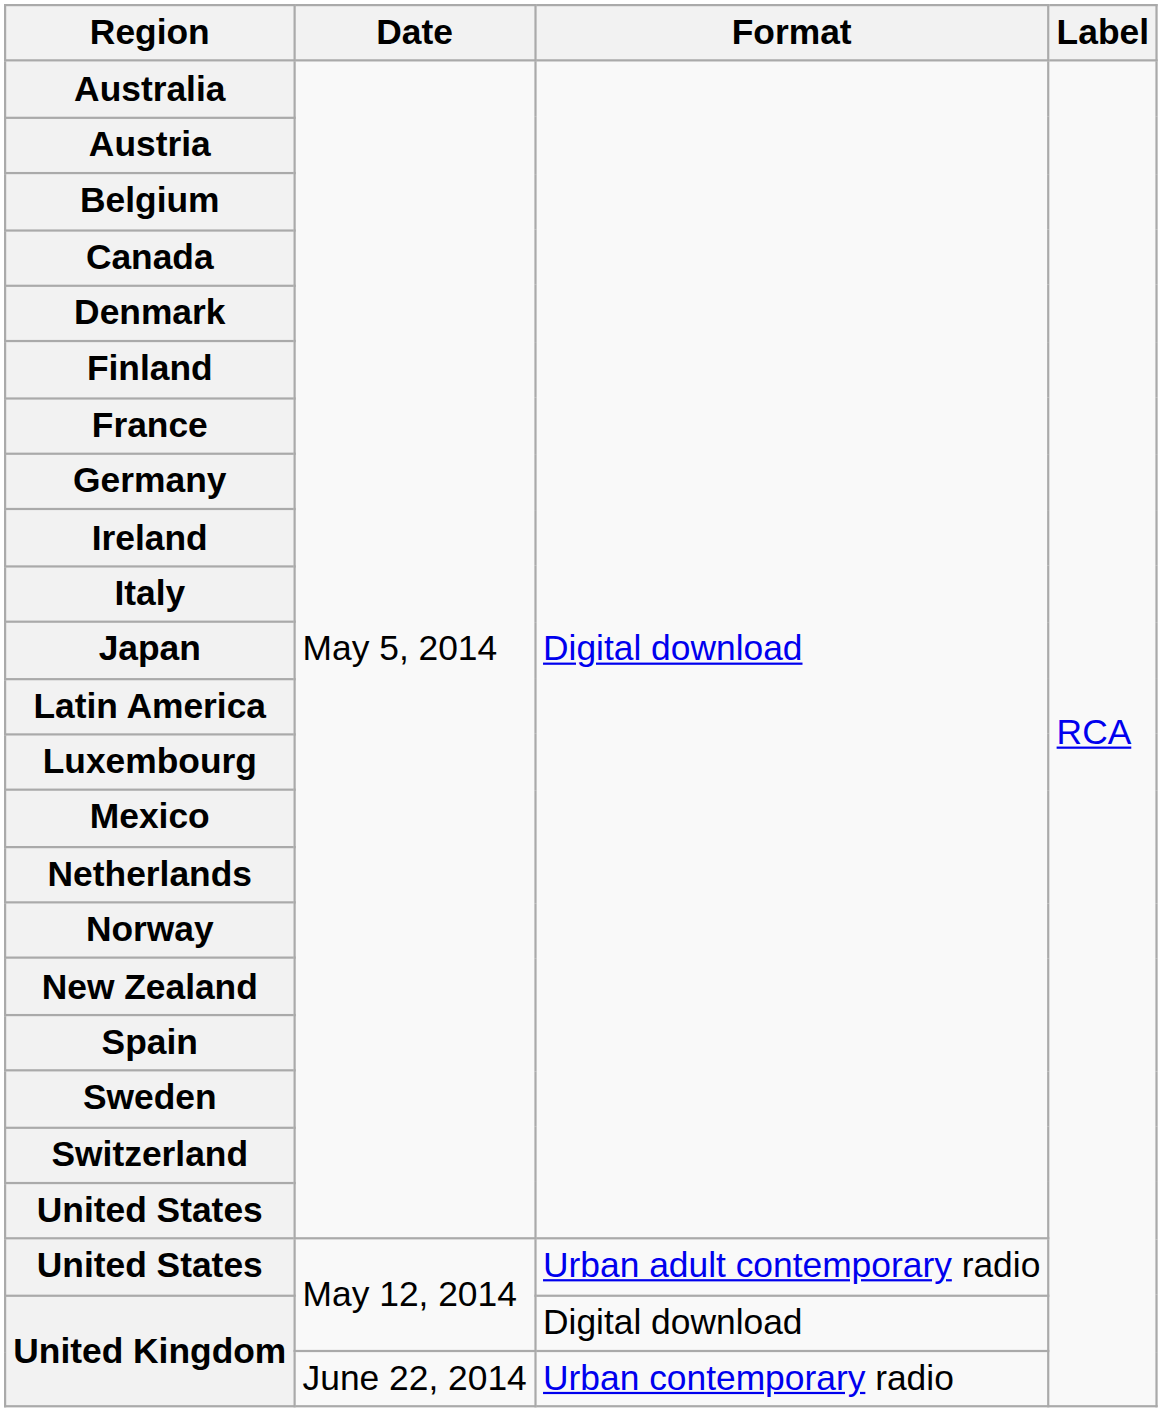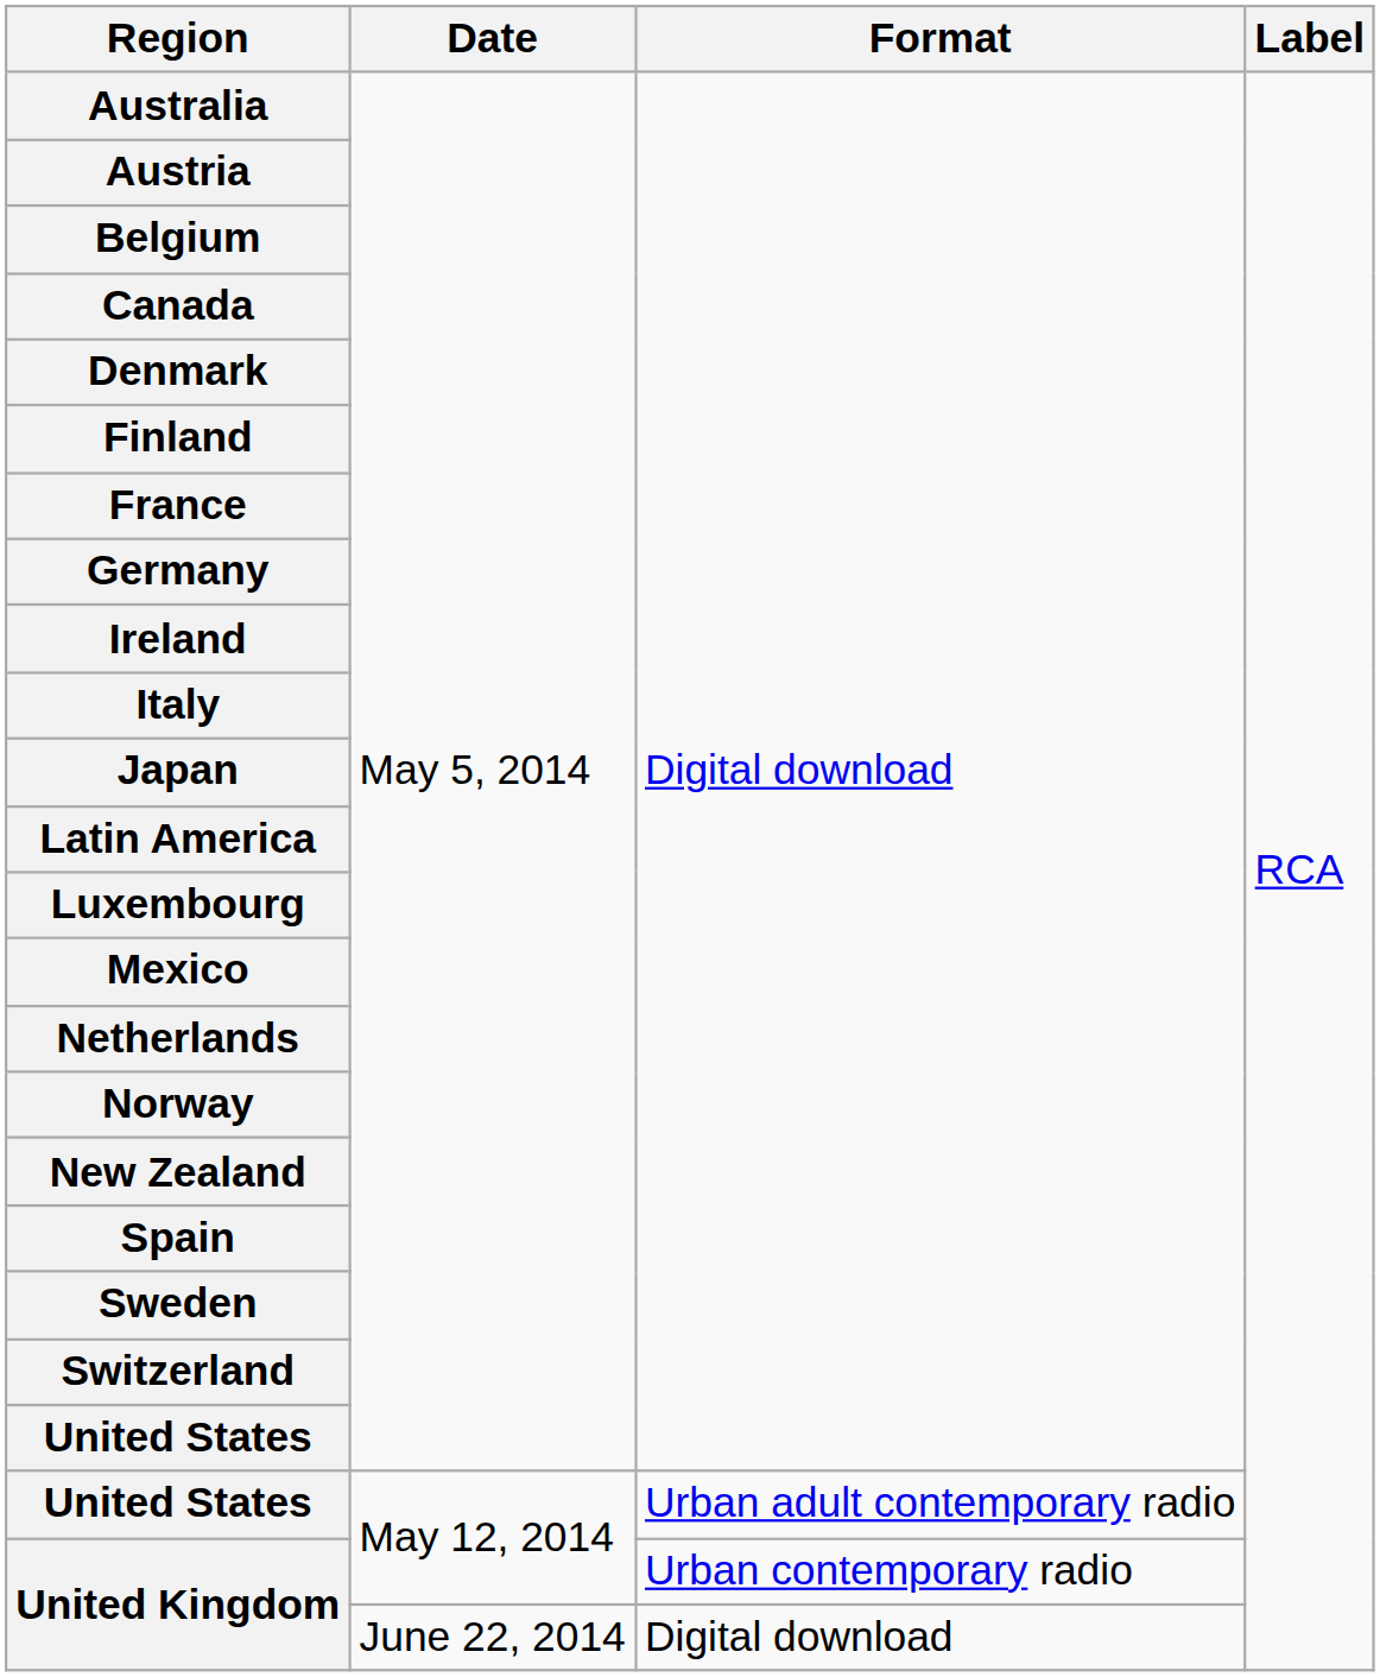 <table class="wikitable plainrowheaders">
 <tr>
 <th scope="col">Region</th>
 <th scope="col">Date</th>
 <th scope="col">Format</th>
 <th scope="col">Label</th>
 </tr>
 <tr>
 <th scope="row">Australia</th>
 <td rowspan=21>May 5, 2014</td>
 <td rowspan=21><a href='#'>Digital download</a></td>
 <td rowspan=24><a href='#'>RCA</a></td>
 </tr>
 <tr>
 <th scope="row">Austria</th>
 </tr>
 <tr>
 <th scope="row">Belgium</th>
 </tr>
 <tr>
 <th scope="row">Canada</th>
 </tr>
 <tr>
 <th scope="row">Denmark</th>
 </tr>
 <tr>
 <th scope="row">Finland</th>
 </tr>
 <tr>
 <th scope="row">France</th>
 </tr>
 <tr>
 <th scope="row">Germany</th>
 </tr>
 <tr>
 <th scope="row">Ireland</th>
 </tr>
 <tr>
 <th scope="row">Italy</th>
 </tr>
 <tr>
 <th scope="row">Japan</th>
 </tr>
 <tr>
 <th scope="row">Latin America</th>
 </tr>
 <tr>
 <th scope="row">Luxembourg</th>
 </tr>
 <tr>
 <th scope="row">Mexico</th>
 </tr>
 <tr>
 <th scope="row">Netherlands</th>
 </tr>
 <tr>
 <th scope="row">Norway</th>
 </tr>
 <tr>
 <th scope="row">New Zealand</th>
 </tr>
 <tr>
 <th scope="row">Spain</th>
 </tr>
 <tr>
 <th scope="row">Sweden</th>
 </tr>
 <tr>
 <th scope="row">Switzerland</th>
 </tr>
 <tr>
 <th scope="row">United States</th>
 </tr>
 <tr>
 <th scope="row">United States</th>
 <td rowspan="2">May 12, 2014</td>
 <td><a href='#'>Urban adult contemporary</a> radio</td>
 </tr>
 <tr>
 <th scope="row" rowspan="2">United Kingdom</th>
-<td>Digital download</td>
+<td><a href='#'>Urban contemporary</a> radio</td>
 </tr>
 <tr>
 <td>June 22, 2014</td>
-<td><a href='#'>Urban contemporary</a> radio</td>
+<td>Digital download</td>
 </tr>
 </table>
